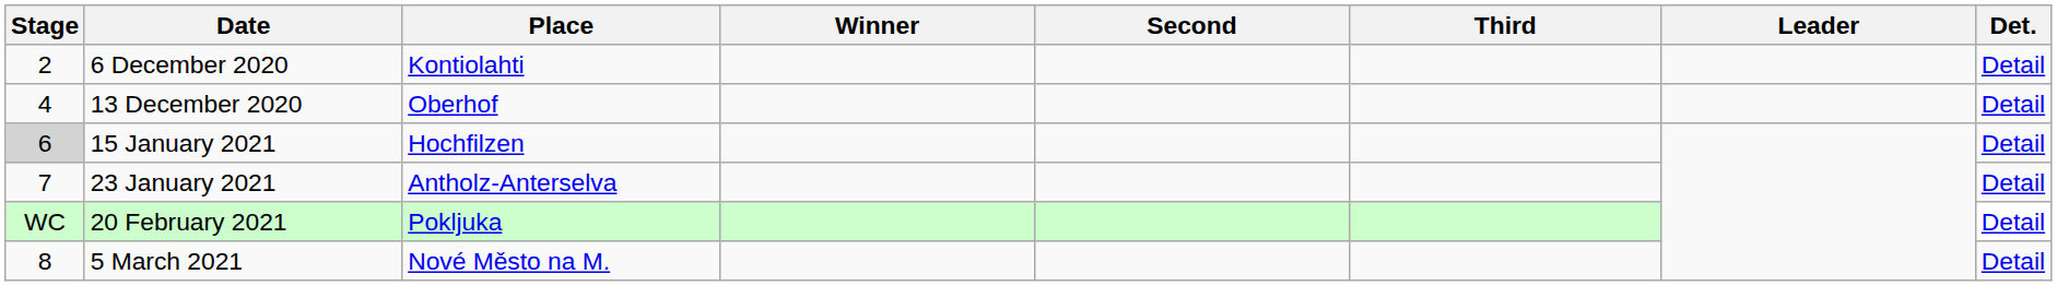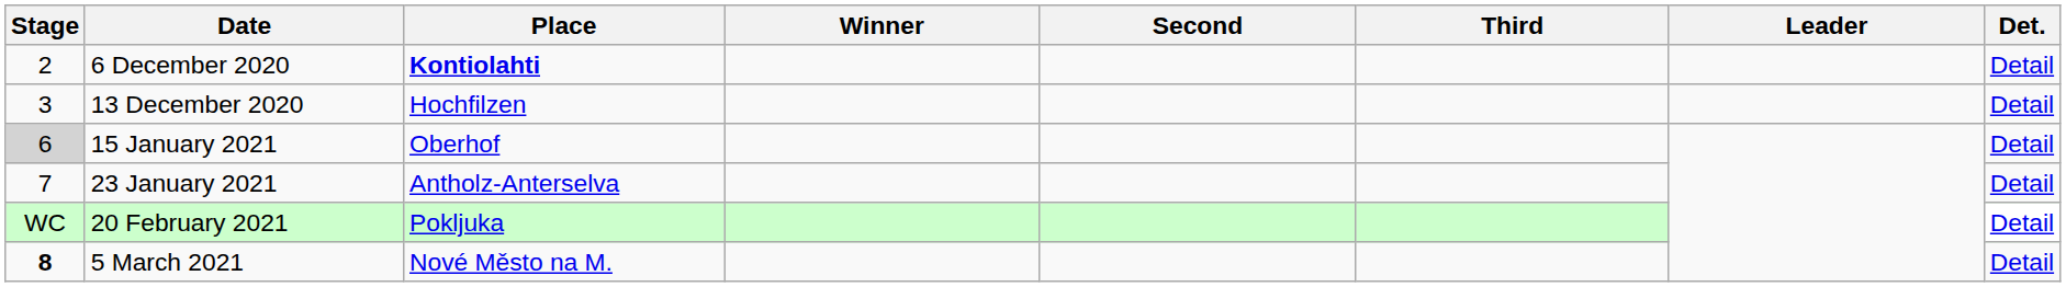 <table class="wikitable" style="font-size:95%;">
 <tr>
 <th width="20">Stage</th>
 <th width="200">Date</th>
 <th width="200">Place</th>
 <th width="200">Winner</th>
 <th width="200">Second</th>
 <th width="200">Third</th>
 <th width="200">Leader <br> </th>
 <th width="20">Det.</th>
 </tr>
 <tr>
 <td align="center">2</td>
 <td>6 December 2020</td>
-<td> <a href='#'>Kontiolahti</a></td>
+<td><strong> <a href='#'>Kontiolahti</a></strong></td>
 <td></td>
 <td></td>
 <td></td>
 <td></td>
 <td><a href='#'>Detail</a></td>
 </tr>
 <tr>
-<td align="center">4</td>
+<td align="center">3</td>
 <td>13 December 2020</td>
-<td> <a href='#'>Oberhof</a></td>
+<td> <a href='#'>Hochfilzen</a></td>
 <td></td>
 <td></td>
 <td></td>
 <td><br></td>
 <td><a href='#'>Detail</a></td>
 </tr>
 <tr>
 <td align="center" style="background: lightgrey;">6</td>
 <td>15 January 2021</td>
-<td> <a href='#'>Hochfilzen</a></td>
+<td> <a href='#'>Oberhof</a></td>
 <td></td>
 <td></td>
 <td></td>
 <td rowspan=4></td>
 <td><a href='#'>Detail</a></td>
 </tr>
 <tr>
 <td align="center">7</td>
 <td>23 January 2021</td>
 <td> <a href='#'>Antholz-Anterselva</a></td>
 <td></td>
 <td></td>
 <td></td>
 <td><a href='#'>Detail</a></td>
 </tr>
 <tr style="background:#CCFFCC">
 <td align="center">WC</td>
 <td>20 February 2021</td>
 <td> <a href='#'>Pokljuka</a></td>
 <td></td>
 <td></td>
 <td></td>
 <td style="background:white"><a href='#'>Detail</a></td>
 </tr>
 <tr>
-<td align="center">8</td>
+<td align="center"><strong>8</strong></td>
 <td>5 March 2021</td>
 <td> <a href='#'>Nové Město na M.</a></td>
 <td></td>
 <td></td>
 <td></td>
 <td><a href='#'>Detail</a></td>
 </tr>
 </table>
